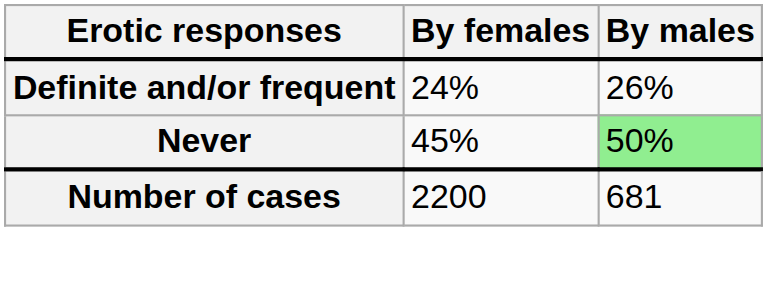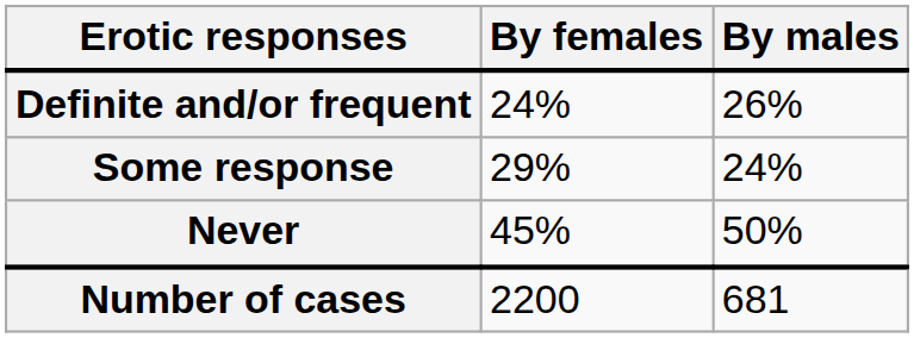 <table class="wikitable">
 <tr style="border-bottom:2px solid black;">
 <th>Erotic responses</th>
 <th>By females</th>
 <th>By males</th>
 </tr>
 <tr>
 <th>Definite and/or frequent</th>
 <td>24%</td>
 <td>26%</td>
 </tr>
 <tr>
+<th>Some response</th>
+<td>29%</td>
+<td>24%</td>
+</tr>
+<tr>
 <th>Never</th>
 <td>45%</td>
-<td style="background: lightgreen;">50%</td>
+<td>50%</td>
 </tr>
 <tr style="border-top:2px solid black;">
 <th>Number of cases</th>
 <td>2200</td>
 <td>681</td>
 </tr>
 </table>
